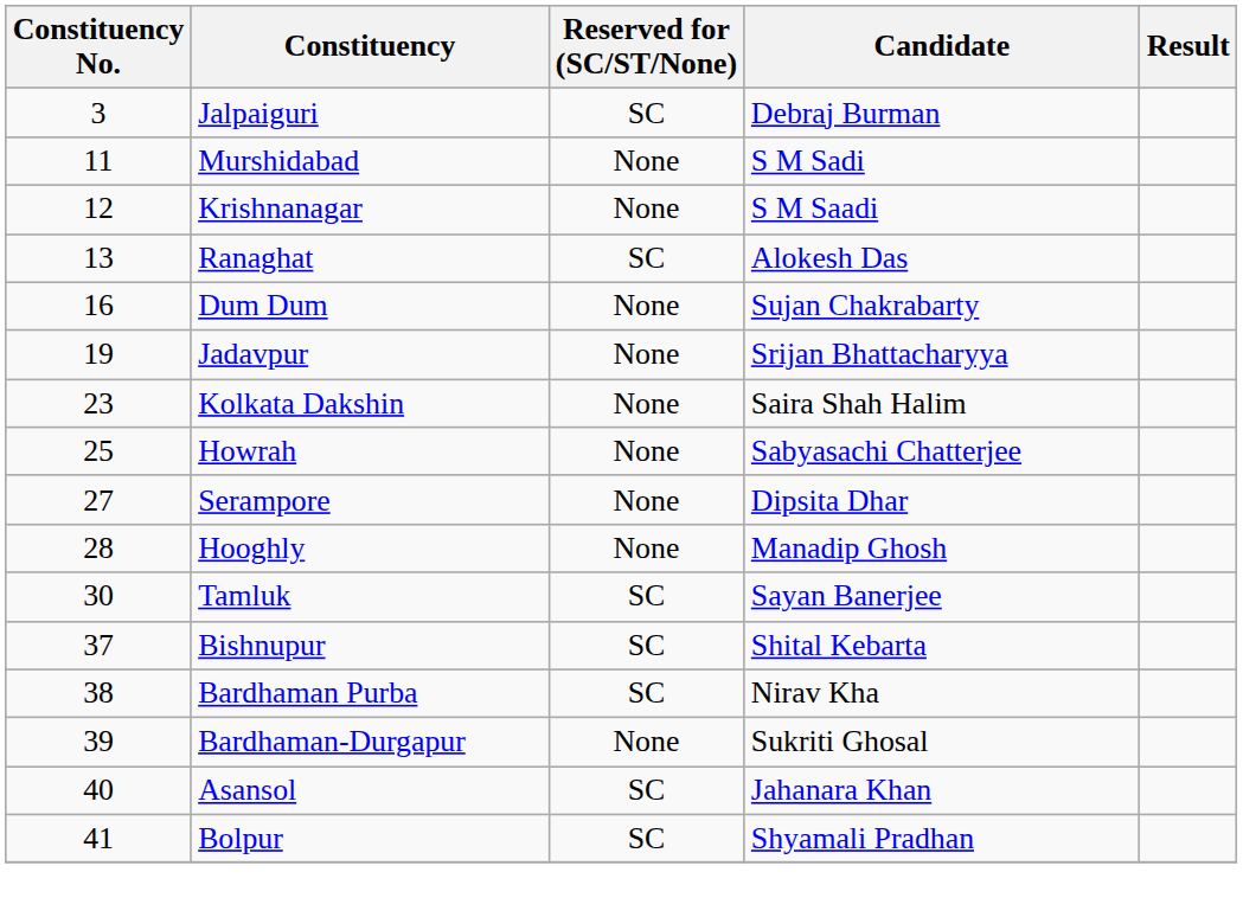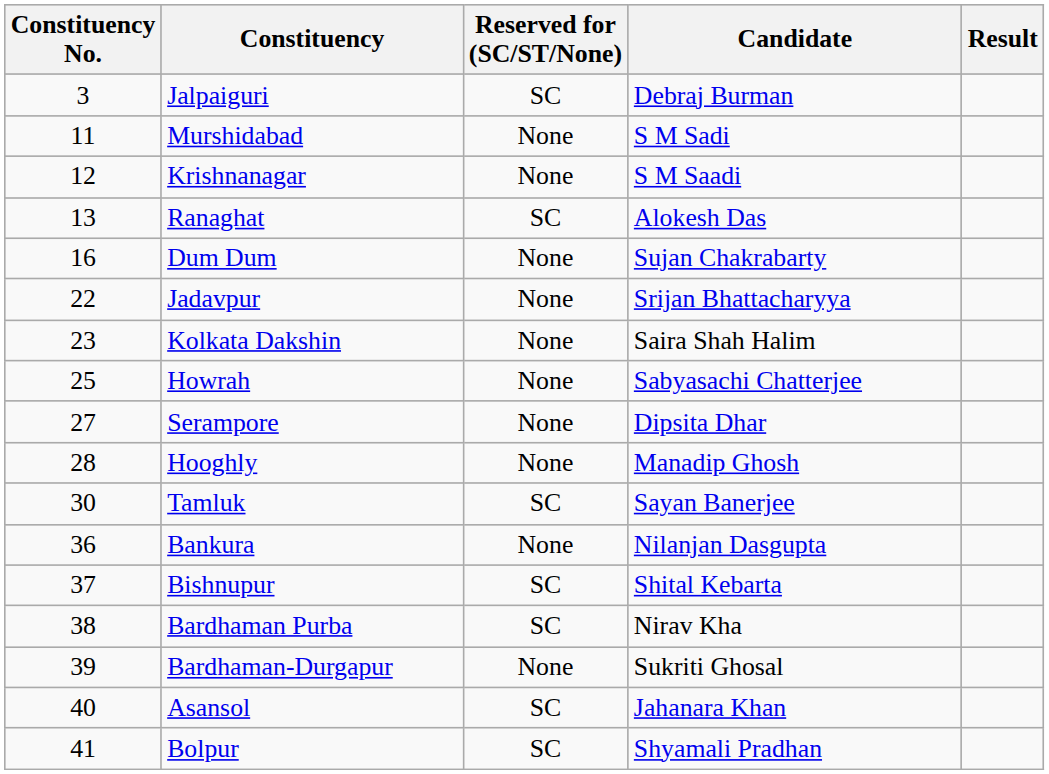 <table class= "wikitable sortable">
 <tr>
 <th align="center">Constituency <br> No.</th>
 <th style="width:180px;">Constituency</th>
 <th align="center">Reserved for<br>(SC/ST/None)</th>
 <th style="width:200px;">Candidate</th>
 <th align="center">Result</th>
 </tr>
 <tr>
 <td style="text-align:center;">3</td>
 <td><a href='#'>Jalpaiguri</a></td>
 <td style="text-align:center;">SC</td>
 <td><a href='#'>Debraj Burman</a></td>
 <td></td>
 </tr>
 <tr>
 <td style="text-align:center;">11</td>
 <td><a href='#'>Murshidabad</a></td>
 <td style="text-align:center;">None</td>
 <td><a href='#'>S M Sadi</a></td>
 <td></td>
 </tr>
 <tr>
 <td style="text-align:center;">12</td>
 <td><a href='#'>Krishnanagar</a></td>
 <td style="text-align:center;">None</td>
 <td><a href='#'>S M Saadi</a></td>
 <td></td>
 </tr>
 <tr>
 <td style="text-align:center;">13</td>
 <td><a href='#'>Ranaghat</a></td>
 <td style="text-align:center;">SC</td>
 <td><a href='#'>Alokesh Das</a></td>
 <td></td>
 </tr>
 <tr>
 <td style="text-align:center;">16</td>
 <td><a href='#'>Dum Dum</a></td>
 <td style="text-align:center;">None</td>
 <td><a href='#'>Sujan Chakrabarty</a></td>
 <td></td>
 </tr>
 <tr>
-<td style="text-align:center;">19</td>
+<td style="text-align:center;">22</td>
 <td><a href='#'>Jadavpur</a></td>
 <td style="text-align:center;">None</td>
 <td><a href='#'>Srijan Bhattacharyya</a></td>
 <td></td>
 </tr>
 <tr>
 <td style="text-align:center;">23</td>
 <td><a href='#'>Kolkata Dakshin</a></td>
 <td style="text-align:center;">None</td>
 <td>Saira Shah Halim</td>
 <td></td>
 </tr>
 <tr>
 <td style="text-align:center;">25</td>
 <td><a href='#'>Howrah</a></td>
 <td style="text-align:center;">None</td>
 <td><a href='#'>Sabyasachi Chatterjee</a></td>
 <td></td>
 </tr>
 <tr>
 <td style="text-align:center;">27</td>
 <td><a href='#'>Serampore</a></td>
 <td style="text-align:center;">None</td>
 <td><a href='#'>Dipsita Dhar</a></td>
 <td></td>
 </tr>
 <tr>
 <td style="text-align:center;">28</td>
 <td><a href='#'>Hooghly</a></td>
 <td style="text-align:center;">None</td>
 <td><a href='#'>Manadip Ghosh</a></td>
 <td></td>
 </tr>
 <tr>
 <td style="text-align:center;">30</td>
 <td><a href='#'>Tamluk</a></td>
 <td style="text-align:center;">SC</td>
 <td><a href='#'>Sayan Banerjee</a></td>
 <td></td>
 </tr>
 <tr>
+<td style="text-align:center;">36</td>
+<td><a href='#'>Bankura</a></td>
+<td style="text-align:center;">None</td>
+<td><a href='#'>Nilanjan Dasgupta</a></td>
+<td></td>
+</tr>
+<tr>
 <td style="text-align:center;">37</td>
 <td><a href='#'>Bishnupur</a></td>
 <td style="text-align:center;">SC</td>
 <td><a href='#'>Shital Kebarta</a></td>
 <td></td>
 </tr>
 <tr>
 <td style="text-align:center;">38</td>
 <td><a href='#'>Bardhaman Purba</a></td>
 <td style="text-align:center;">SC</td>
 <td>Nirav Kha</td>
 <td></td>
 </tr>
 <tr>
 <td style="text-align:center;">39</td>
 <td><a href='#'>Bardhaman-Durgapur</a></td>
 <td style="text-align:center;">None</td>
 <td>Sukriti Ghosal</td>
 <td></td>
 </tr>
 <tr>
 <td style="text-align:center;">40</td>
 <td><a href='#'>Asansol</a></td>
 <td style="text-align:center;">SC</td>
 <td><a href='#'>Jahanara Khan</a></td>
 <td></td>
 </tr>
 <tr>
 <td style="text-align:center;">41</td>
 <td><a href='#'>Bolpur</a></td>
 <td style="text-align:center;">SC</td>
 <td><a href='#'>Shyamali Pradhan</a></td>
 <td></td>
 </tr>
 <tr>
 </tr>
 </table>
